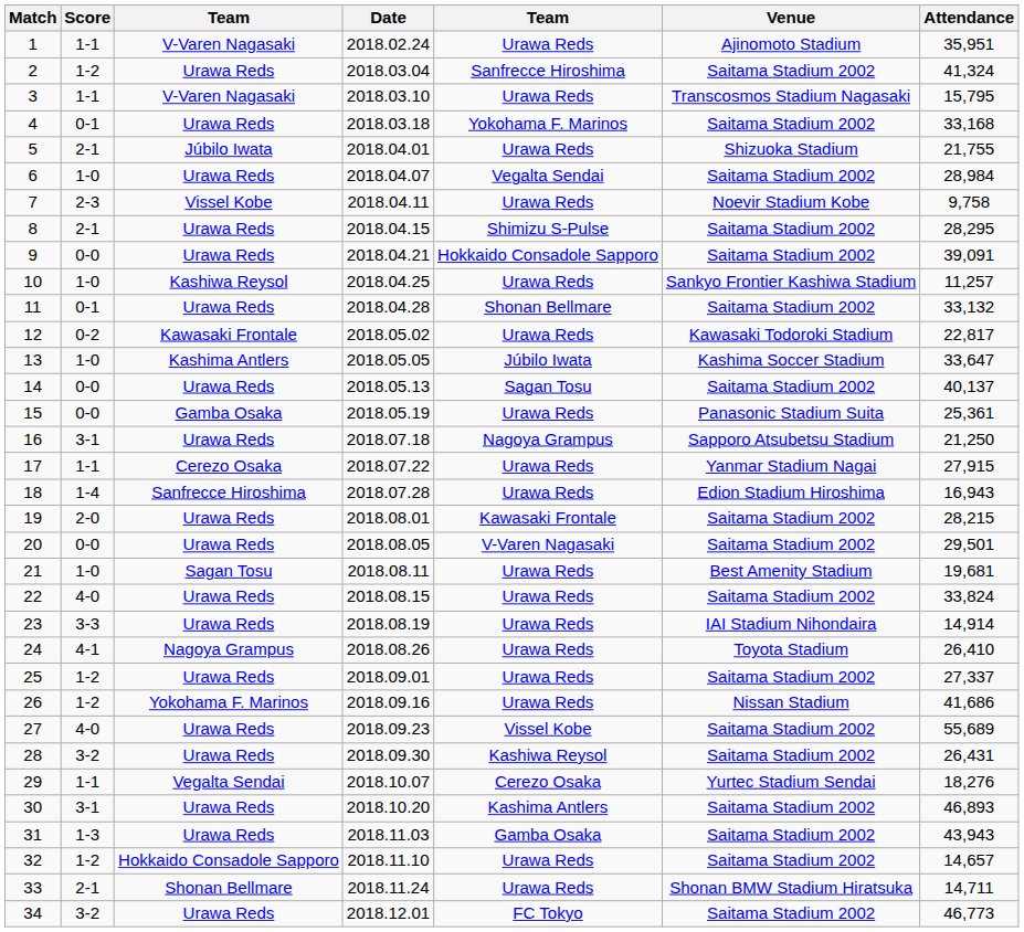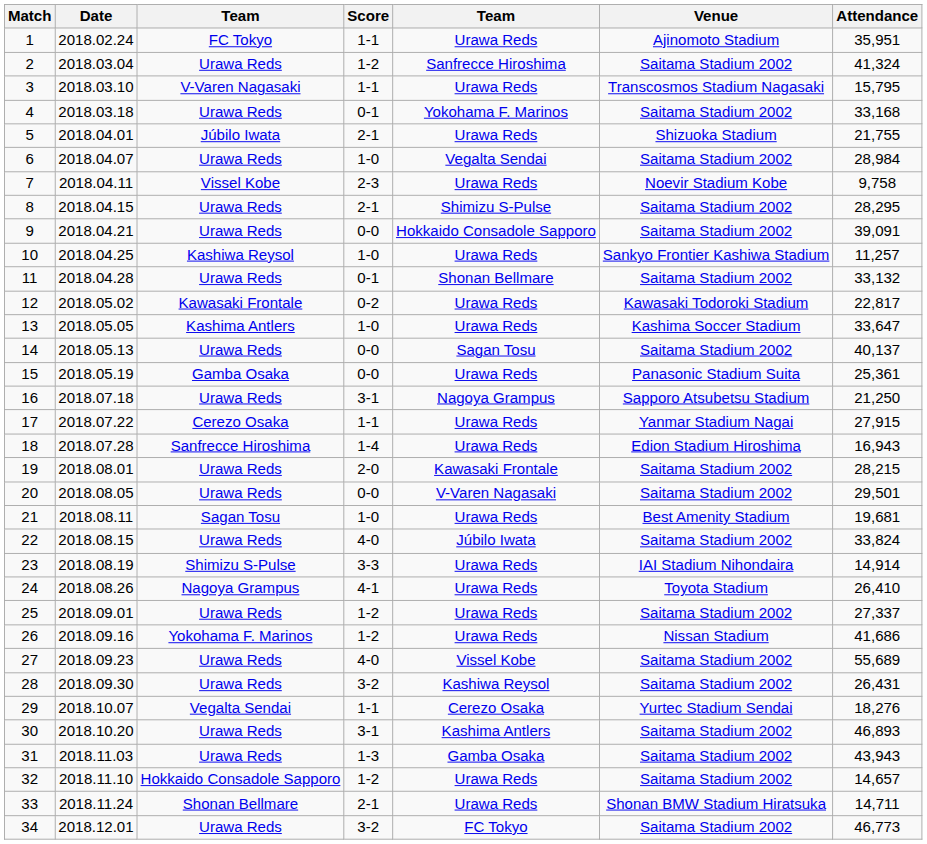 <table class="wikitable" style="text-align:center;">
 <tr>
 <th>Match</th>
+<th>Date</th>
+<th>Team</th>
 <th>Score</th>
-<th>Team</th>
-<th>Date</th>
 <th>Team</th>
 <th>Venue</th>
 <th>Attendance</th>
 </tr>
 <tr>
 <td>1</td>
+<td>2018.02.24</td>
+<td><a href='#'>FC Tokyo</a></td>
 <td>1-1</td>
-<td><a href='#'>V-Varen Nagasaki</a></td>
-<td>2018.02.24</td>
 <td><a href='#'>Urawa Reds</a></td>
 <td><a href='#'>Ajinomoto Stadium</a></td>
 <td>35,951</td>
 </tr>
 <tr>
 <td>2</td>
+<td>2018.03.04</td>
+<td><a href='#'>Urawa Reds</a></td>
 <td>1-2</td>
-<td><a href='#'>Urawa Reds</a></td>
-<td>2018.03.04</td>
 <td><a href='#'>Sanfrecce Hiroshima</a></td>
 <td><a href='#'>Saitama Stadium 2002</a></td>
 <td>41,324</td>
 </tr>
 <tr>
 <td>3</td>
+<td>2018.03.10</td>
+<td><a href='#'>V-Varen Nagasaki</a></td>
 <td>1-1</td>
-<td><a href='#'>V-Varen Nagasaki</a></td>
-<td>2018.03.10</td>
 <td><a href='#'>Urawa Reds</a></td>
 <td><a href='#'>Transcosmos Stadium Nagasaki</a></td>
 <td>15,795</td>
 </tr>
 <tr>
 <td>4</td>
+<td>2018.03.18</td>
+<td><a href='#'>Urawa Reds</a></td>
 <td>0-1</td>
-<td><a href='#'>Urawa Reds</a></td>
-<td>2018.03.18</td>
 <td><a href='#'>Yokohama F. Marinos</a></td>
 <td><a href='#'>Saitama Stadium 2002</a></td>
 <td>33,168</td>
 </tr>
 <tr>
 <td>5</td>
+<td>2018.04.01</td>
+<td><a href='#'>Júbilo Iwata</a></td>
 <td>2-1</td>
-<td><a href='#'>Júbilo Iwata</a></td>
-<td>2018.04.01</td>
 <td><a href='#'>Urawa Reds</a></td>
 <td><a href='#'>Shizuoka Stadium</a></td>
 <td>21,755</td>
 </tr>
 <tr>
 <td>6</td>
+<td>2018.04.07</td>
+<td><a href='#'>Urawa Reds</a></td>
 <td>1-0</td>
-<td><a href='#'>Urawa Reds</a></td>
-<td>2018.04.07</td>
 <td><a href='#'>Vegalta Sendai</a></td>
 <td><a href='#'>Saitama Stadium 2002</a></td>
 <td>28,984</td>
 </tr>
 <tr>
 <td>7</td>
+<td>2018.04.11</td>
+<td><a href='#'>Vissel Kobe</a></td>
 <td>2-3</td>
-<td><a href='#'>Vissel Kobe</a></td>
-<td>2018.04.11</td>
 <td><a href='#'>Urawa Reds</a></td>
 <td><a href='#'>Noevir Stadium Kobe</a></td>
 <td>9,758</td>
 </tr>
 <tr>
 <td>8</td>
+<td>2018.04.15</td>
+<td><a href='#'>Urawa Reds</a></td>
 <td>2-1</td>
-<td><a href='#'>Urawa Reds</a></td>
-<td>2018.04.15</td>
 <td><a href='#'>Shimizu S-Pulse</a></td>
 <td><a href='#'>Saitama Stadium 2002</a></td>
 <td>28,295</td>
 </tr>
 <tr>
 <td>9</td>
+<td>2018.04.21</td>
+<td><a href='#'>Urawa Reds</a></td>
 <td>0-0</td>
-<td><a href='#'>Urawa Reds</a></td>
-<td>2018.04.21</td>
 <td><a href='#'>Hokkaido Consadole Sapporo</a></td>
 <td><a href='#'>Saitama Stadium 2002</a></td>
 <td>39,091</td>
 </tr>
 <tr>
 <td>10</td>
+<td>2018.04.25</td>
+<td><a href='#'>Kashiwa Reysol</a></td>
 <td>1-0</td>
-<td><a href='#'>Kashiwa Reysol</a></td>
-<td>2018.04.25</td>
 <td><a href='#'>Urawa Reds</a></td>
 <td><a href='#'>Sankyo Frontier Kashiwa Stadium</a></td>
 <td>11,257</td>
 </tr>
 <tr>
 <td>11</td>
+<td>2018.04.28</td>
+<td><a href='#'>Urawa Reds</a></td>
 <td>0-1</td>
-<td><a href='#'>Urawa Reds</a></td>
-<td>2018.04.28</td>
 <td><a href='#'>Shonan Bellmare</a></td>
 <td><a href='#'>Saitama Stadium 2002</a></td>
 <td>33,132</td>
 </tr>
 <tr>
 <td>12</td>
+<td>2018.05.02</td>
+<td><a href='#'>Kawasaki Frontale</a></td>
 <td>0-2</td>
-<td><a href='#'>Kawasaki Frontale</a></td>
-<td>2018.05.02</td>
 <td><a href='#'>Urawa Reds</a></td>
 <td><a href='#'>Kawasaki Todoroki Stadium</a></td>
 <td>22,817</td>
 </tr>
 <tr>
 <td>13</td>
+<td>2018.05.05</td>
+<td><a href='#'>Kashima Antlers</a></td>
 <td>1-0</td>
-<td><a href='#'>Kashima Antlers</a></td>
-<td>2018.05.05</td>
-<td><a href='#'>Júbilo Iwata</a></td>
+<td><a href='#'>Urawa Reds</a></td>
 <td><a href='#'>Kashima Soccer Stadium</a></td>
 <td>33,647</td>
 </tr>
 <tr>
 <td>14</td>
+<td>2018.05.13</td>
+<td><a href='#'>Urawa Reds</a></td>
 <td>0-0</td>
-<td><a href='#'>Urawa Reds</a></td>
-<td>2018.05.13</td>
 <td><a href='#'>Sagan Tosu</a></td>
 <td><a href='#'>Saitama Stadium 2002</a></td>
 <td>40,137</td>
 </tr>
 <tr>
 <td>15</td>
+<td>2018.05.19</td>
+<td><a href='#'>Gamba Osaka</a></td>
 <td>0-0</td>
-<td><a href='#'>Gamba Osaka</a></td>
-<td>2018.05.19</td>
 <td><a href='#'>Urawa Reds</a></td>
 <td><a href='#'>Panasonic Stadium Suita</a></td>
 <td>25,361</td>
 </tr>
 <tr>
 <td>16</td>
+<td>2018.07.18</td>
+<td><a href='#'>Urawa Reds</a></td>
 <td>3-1</td>
-<td><a href='#'>Urawa Reds</a></td>
-<td>2018.07.18</td>
 <td><a href='#'>Nagoya Grampus</a></td>
 <td><a href='#'>Sapporo Atsubetsu Stadium</a></td>
 <td>21,250</td>
 </tr>
 <tr>
 <td>17</td>
+<td>2018.07.22</td>
+<td><a href='#'>Cerezo Osaka</a></td>
 <td>1-1</td>
-<td><a href='#'>Cerezo Osaka</a></td>
-<td>2018.07.22</td>
 <td><a href='#'>Urawa Reds</a></td>
 <td><a href='#'>Yanmar Stadium Nagai</a></td>
 <td>27,915</td>
 </tr>
 <tr>
 <td>18</td>
+<td>2018.07.28</td>
+<td><a href='#'>Sanfrecce Hiroshima</a></td>
 <td>1-4</td>
-<td><a href='#'>Sanfrecce Hiroshima</a></td>
-<td>2018.07.28</td>
 <td><a href='#'>Urawa Reds</a></td>
 <td><a href='#'>Edion Stadium Hiroshima</a></td>
 <td>16,943</td>
 </tr>
 <tr>
 <td>19</td>
+<td>2018.08.01</td>
+<td><a href='#'>Urawa Reds</a></td>
 <td>2-0</td>
-<td><a href='#'>Urawa Reds</a></td>
-<td>2018.08.01</td>
 <td><a href='#'>Kawasaki Frontale</a></td>
 <td><a href='#'>Saitama Stadium 2002</a></td>
 <td>28,215</td>
 </tr>
 <tr>
 <td>20</td>
+<td>2018.08.05</td>
+<td><a href='#'>Urawa Reds</a></td>
 <td>0-0</td>
-<td><a href='#'>Urawa Reds</a></td>
-<td>2018.08.05</td>
 <td><a href='#'>V-Varen Nagasaki</a></td>
 <td><a href='#'>Saitama Stadium 2002</a></td>
 <td>29,501</td>
 </tr>
 <tr>
 <td>21</td>
+<td>2018.08.11</td>
+<td><a href='#'>Sagan Tosu</a></td>
 <td>1-0</td>
-<td><a href='#'>Sagan Tosu</a></td>
-<td>2018.08.11</td>
 <td><a href='#'>Urawa Reds</a></td>
 <td><a href='#'>Best Amenity Stadium</a></td>
 <td>19,681</td>
 </tr>
 <tr>
 <td>22</td>
-<td>4-0</td>
-<td><a href='#'>Urawa Reds</a></td>
 <td>2018.08.15</td>
 <td><a href='#'>Urawa Reds</a></td>
+<td>4-0</td>
+<td><a href='#'>Júbilo Iwata</a></td>
 <td><a href='#'>Saitama Stadium 2002</a></td>
 <td>33,824</td>
 </tr>
 <tr>
 <td>23</td>
+<td>2018.08.19</td>
+<td><a href='#'>Shimizu S-Pulse</a></td>
 <td>3-3</td>
-<td><a href='#'>Urawa Reds</a></td>
-<td>2018.08.19</td>
 <td><a href='#'>Urawa Reds</a></td>
 <td><a href='#'>IAI Stadium Nihondaira</a></td>
 <td>14,914</td>
 </tr>
 <tr>
 <td>24</td>
+<td>2018.08.26</td>
+<td><a href='#'>Nagoya Grampus</a></td>
 <td>4-1</td>
-<td><a href='#'>Nagoya Grampus</a></td>
-<td>2018.08.26</td>
 <td><a href='#'>Urawa Reds</a></td>
 <td><a href='#'>Toyota Stadium</a></td>
 <td>26,410</td>
 </tr>
 <tr>
 <td>25</td>
+<td>2018.09.01</td>
+<td><a href='#'>Urawa Reds</a></td>
 <td>1-2</td>
-<td><a href='#'>Urawa Reds</a></td>
-<td>2018.09.01</td>
 <td><a href='#'>Urawa Reds</a></td>
 <td><a href='#'>Saitama Stadium 2002</a></td>
 <td>27,337</td>
 </tr>
 <tr>
 <td>26</td>
+<td>2018.09.16</td>
+<td><a href='#'>Yokohama F. Marinos</a></td>
 <td>1-2</td>
-<td><a href='#'>Yokohama F. Marinos</a></td>
-<td>2018.09.16</td>
 <td><a href='#'>Urawa Reds</a></td>
 <td><a href='#'>Nissan Stadium</a></td>
 <td>41,686</td>
 </tr>
 <tr>
 <td>27</td>
+<td>2018.09.23</td>
+<td><a href='#'>Urawa Reds</a></td>
 <td>4-0</td>
-<td><a href='#'>Urawa Reds</a></td>
-<td>2018.09.23</td>
 <td><a href='#'>Vissel Kobe</a></td>
 <td><a href='#'>Saitama Stadium 2002</a></td>
 <td>55,689</td>
 </tr>
 <tr>
 <td>28</td>
+<td>2018.09.30</td>
+<td><a href='#'>Urawa Reds</a></td>
 <td>3-2</td>
-<td><a href='#'>Urawa Reds</a></td>
-<td>2018.09.30</td>
 <td><a href='#'>Kashiwa Reysol</a></td>
 <td><a href='#'>Saitama Stadium 2002</a></td>
 <td>26,431</td>
 </tr>
 <tr>
 <td>29</td>
+<td>2018.10.07</td>
+<td><a href='#'>Vegalta Sendai</a></td>
 <td>1-1</td>
-<td><a href='#'>Vegalta Sendai</a></td>
-<td>2018.10.07</td>
 <td><a href='#'>Cerezo Osaka</a></td>
 <td><a href='#'>Yurtec Stadium Sendai</a></td>
 <td>18,276</td>
 </tr>
 <tr>
 <td>30</td>
+<td>2018.10.20</td>
+<td><a href='#'>Urawa Reds</a></td>
 <td>3-1</td>
-<td><a href='#'>Urawa Reds</a></td>
-<td>2018.10.20</td>
 <td><a href='#'>Kashima Antlers</a></td>
 <td><a href='#'>Saitama Stadium 2002</a></td>
 <td>46,893</td>
 </tr>
 <tr>
 <td>31</td>
+<td>2018.11.03</td>
+<td><a href='#'>Urawa Reds</a></td>
 <td>1-3</td>
-<td><a href='#'>Urawa Reds</a></td>
-<td>2018.11.03</td>
 <td><a href='#'>Gamba Osaka</a></td>
 <td><a href='#'>Saitama Stadium 2002</a></td>
 <td>43,943</td>
 </tr>
 <tr>
 <td>32</td>
+<td>2018.11.10</td>
+<td><a href='#'>Hokkaido Consadole Sapporo</a></td>
 <td>1-2</td>
-<td><a href='#'>Hokkaido Consadole Sapporo</a></td>
-<td>2018.11.10</td>
 <td><a href='#'>Urawa Reds</a></td>
 <td><a href='#'>Saitama Stadium 2002</a></td>
 <td>14,657</td>
 </tr>
 <tr>
 <td>33</td>
+<td>2018.11.24</td>
+<td><a href='#'>Shonan Bellmare</a></td>
 <td>2-1</td>
-<td><a href='#'>Shonan Bellmare</a></td>
-<td>2018.11.24</td>
 <td><a href='#'>Urawa Reds</a></td>
 <td><a href='#'>Shonan BMW Stadium Hiratsuka</a></td>
 <td>14,711</td>
 </tr>
 <tr>
 <td>34</td>
+<td>2018.12.01</td>
+<td><a href='#'>Urawa Reds</a></td>
 <td>3-2</td>
-<td><a href='#'>Urawa Reds</a></td>
-<td>2018.12.01</td>
 <td><a href='#'>FC Tokyo</a></td>
 <td><a href='#'>Saitama Stadium 2002</a></td>
 <td>46,773</td>
 </tr>
 </table>
